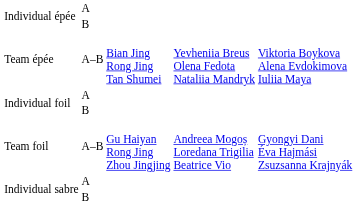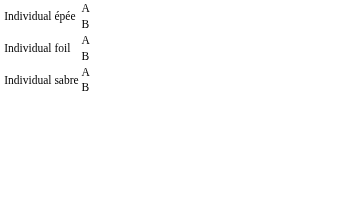 <table>
 <tr>
 <td rowspan=2>Individual épée</td>
 <td>A<br></td>
 <td nowrap></td>
 <td></td>
 <td></td>
 </tr>
 <tr>
 <td>B<br></td>
 <td></td>
 <td></td>
 <td></td>
 </tr>
 <tr>
-<td>Team épée</td>
-<td>A–B<br></td>
-<td><br><a href='#'>Bian Jing</a><br><a href='#'>Rong Jing</a><br><a href='#'>Tan Shumei</a></td>
-<td><br><a href='#'>Yevheniia Breus</a><br><a href='#'>Olena Fedota</a><br><a href='#'>Nataliia Mandryk</a></td>
-<td><br><a href='#'>Viktoria Boykova</a><br><a href='#'>Alena Evdokimova</a><br><a href='#'>Iuliia Maya</a></td>
-</tr>
-<tr>
 <td rowspan=2>Individual foil</td>
 <td>A<br></td>
 <td></td>
 <td nowrap></td>
 <td></td>
 </tr>
 <tr>
 <td>B<br></td>
 <td></td>
 <td></td>
 <td></td>
-</tr>
-<tr>
-<td>Team foil</td>
-<td>A–B<br></td>
-<td><br><a href='#'>Gu Haiyan</a><br><a href='#'>Rong Jing</a><br><a href='#'>Zhou Jingjing</a></td>
-<td nowrap><br><a href='#'>Andreea Mogoș</a><br><a href='#'>Loredana Trigilia</a><br><a href='#'>Beatrice Vio</a></td>
-<td nowrap><br><a href='#'>Gyongyi Dani</a><br><a href='#'>Éva Hajmási</a><br><a href='#'>Zsuzsanna Krajnyák</a></td>
 </tr>
 <tr>
 <td rowspan=2 nowrap>Individual sabre</td>
 <td>A<br></td>
 <td></td>
 <td></td>
 <td></td>
 </tr>
 <tr>
 <td>B<br></td>
 <td></td>
 <td></td>
 <td></td>
 </tr>
 </table>
